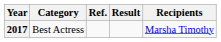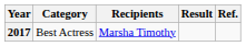 <table class="wikitable plainrowheaders sortable">
 <tr>
 <th>Year</th>
 <th>Category</th>
+<th>Recipients</th>
+<th>Result</th>
 <th class="unsortable">Ref.</th>
-<th>Result</th>
-<th>Recipients</th>
 </tr>
 <tr>
 <th>2017</th>
 <td>Best Actress</td>
+<td><a href='#'>Marsha Timothy</a></td>
+<td></td>
 <td align="center"></td>
-<td></td>
-<td><a href='#'>Marsha Timothy</a></td>
 </tr>
 </table>
